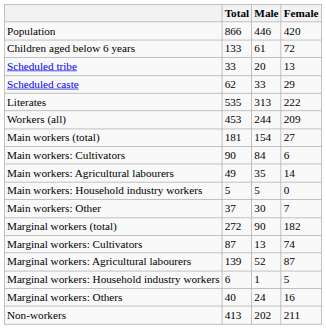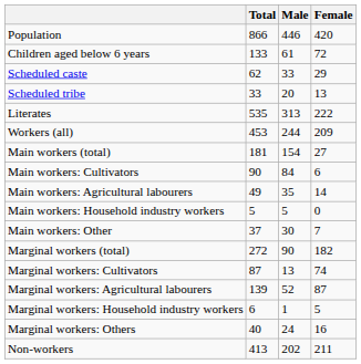 <table class="wikitable sortable">
 <tr>
 <th></th>
 <th>Total</th>
 <th>Male</th>
 <th>Female</th>
 </tr>
 <tr>
 <td>Population</td>
 <td>866</td>
 <td>446</td>
 <td>420</td>
 </tr>
 <tr>
 <td>Children aged below 6 years</td>
 <td>133</td>
 <td>61</td>
 <td>72</td>
 </tr>
 <tr>
+<td><a href='#'>Scheduled caste</a></td>
+<td>62</td>
+<td>33</td>
+<td>29</td>
+</tr>
+<tr>
 <td><a href='#'>Scheduled tribe</a></td>
 <td>33</td>
 <td>20</td>
 <td>13</td>
-</tr>
-<tr>
-<td><a href='#'>Scheduled caste</a></td>
-<td>62</td>
-<td>33</td>
-<td>29</td>
 </tr>
 <tr>
 <td>Literates</td>
 <td>535</td>
 <td>313</td>
 <td>222</td>
 </tr>
 <tr>
 <td>Workers (all)</td>
 <td>453</td>
 <td>244</td>
 <td>209</td>
 </tr>
 <tr>
 <td>Main workers (total)</td>
 <td>181</td>
 <td>154</td>
 <td>27</td>
 </tr>
 <tr>
 <td>Main workers: Cultivators</td>
 <td>90</td>
 <td>84</td>
 <td>6</td>
 </tr>
 <tr>
 <td>Main workers: Agricultural labourers</td>
 <td>49</td>
 <td>35</td>
 <td>14</td>
 </tr>
 <tr>
 <td>Main workers: Household industry workers</td>
 <td>5</td>
 <td>5</td>
 <td>0</td>
 </tr>
 <tr>
 <td>Main workers: Other</td>
 <td>37</td>
 <td>30</td>
 <td>7</td>
 </tr>
 <tr>
 <td>Marginal workers (total)</td>
 <td>272</td>
 <td>90</td>
 <td>182</td>
 </tr>
 <tr>
 <td>Marginal workers: Cultivators</td>
 <td>87</td>
 <td>13</td>
 <td>74</td>
 </tr>
 <tr>
 <td>Marginal workers: Agricultural labourers</td>
 <td>139</td>
 <td>52</td>
 <td>87</td>
 </tr>
 <tr>
 <td>Marginal workers: Household industry workers</td>
 <td>6</td>
 <td>1</td>
 <td>5</td>
 </tr>
 <tr>
 <td>Marginal workers: Others</td>
 <td>40</td>
 <td>24</td>
 <td>16</td>
 </tr>
 <tr>
 <td>Non-workers</td>
 <td>413</td>
 <td>202</td>
 <td>211</td>
 </tr>
 </table>
